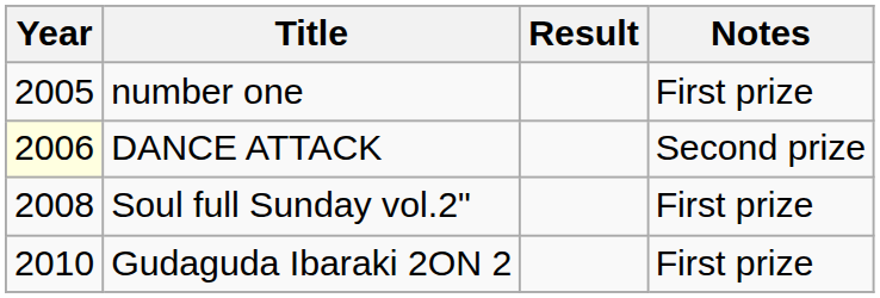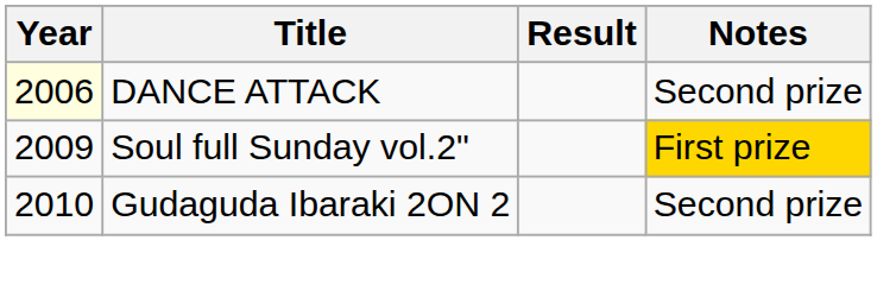 <table class="wikitable">
 <tr>
 <th>Year</th>
 <th>Title</th>
 <th>Result</th>
 <th>Notes</th>
 </tr>
 <tr>
-<td>2005</td>
-<td>number one</td>
-<td></td>
-<td>First prize</td>
-</tr>
-<tr>
 <td style="background: lightyellow;">2006</td>
 <td>DANCE ATTACK</td>
 <td></td>
 <td>Second prize</td>
 </tr>
 <tr>
-<td>2008</td>
+<td>2009</td>
 <td>Soul full Sunday vol.2"</td>
 <td></td>
-<td>First prize</td>
+<td style="background: gold;">First prize</td>
 </tr>
 <tr>
 <td>2010</td>
 <td>Gudaguda Ibaraki 2ON 2</td>
 <td></td>
-<td>First prize</td>
+<td>Second prize</td>
 </tr>
 </table>
